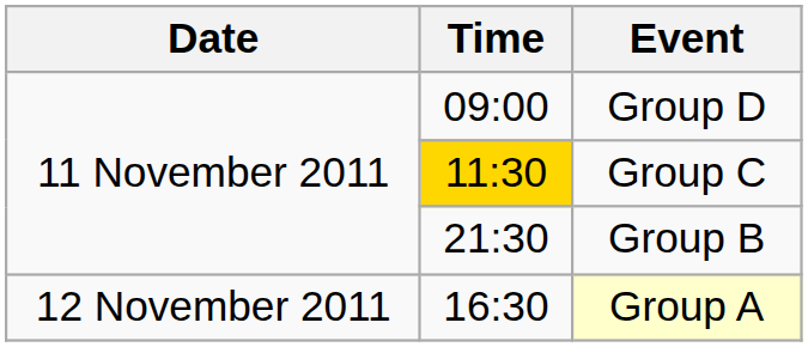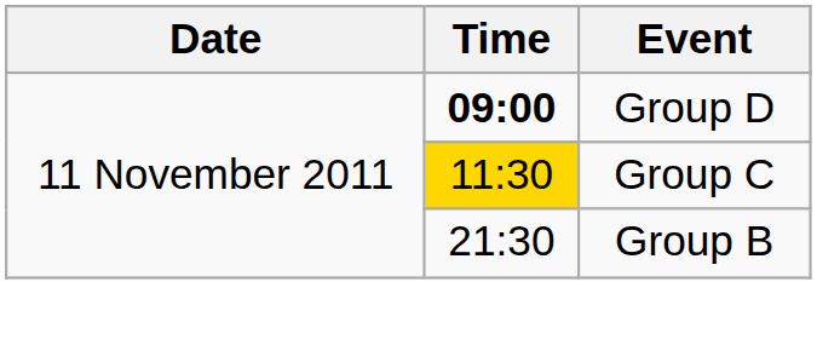 <table class = "wikitable" style="text-align:center;">
 <tr>
 <th width=150>Date</th>
 <th width=50>Time</th>
 <th width=80>Event</th>
 </tr>
 <tr>
 <td rowspan=3>11 November 2011</td>
-<td>09:00</td>
+<td><strong>09:00</strong></td>
 <td>Group D</td>
 </tr>
 <tr>
 <td style="background: gold;">11:30</td>
 <td>Group C</td>
 </tr>
 <tr>
 <td>21:30</td>
 <td>Group B</td>
 </tr>
-<tr>
-<td>12 November 2011</td>
-<td>16:30</td>
-<td bgcolor=ffffcc>Group A</td>
-</tr>
 </table>
